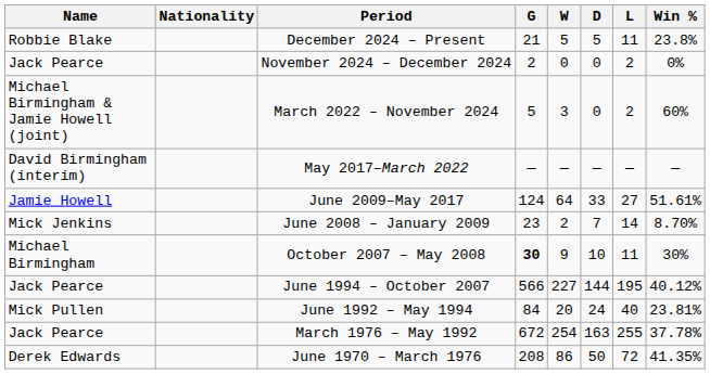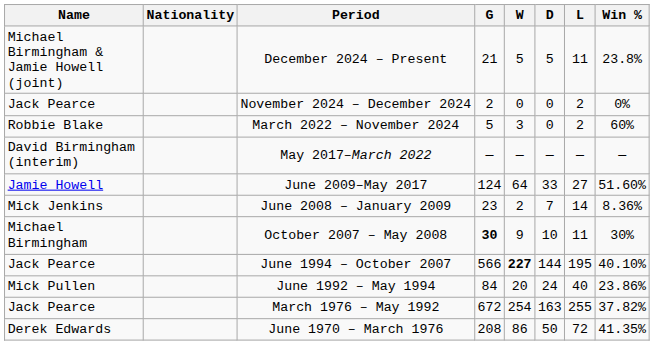 <table class="wikitable" style="text-align: center;">
 <tr>
 <th style="width:10em">Name</th>
 <th>Nationality</th>
 <th>Period</th>
 <th>G</th>
 <th>W</th>
 <th>D</th>
 <th>L</th>
 <th>Win %</th>
 </tr>
 <tr>
-<td align="left">Robbie Blake</td>
+<td align="left">Michael Birmingham & Jamie Howell (joint)</td>
 <td></td>
 <td>December 2024 – Present</td>
 <td>21</td>
 <td>5</td>
 <td>5</td>
 <td>11</td>
 <td>23.8%</td>
 </tr>
 <tr>
 <td align="left">Jack Pearce</td>
 <td></td>
 <td>November 2024 – December 2024</td>
 <td>2</td>
 <td>0</td>
 <td>0</td>
 <td>2</td>
 <td>0%</td>
 </tr>
 <tr>
-<td align="left">Michael Birmingham & Jamie Howell (joint)</td>
+<td align="left">Robbie Blake</td>
 <td></td>
 <td>March 2022 – November 2024</td>
 <td>5</td>
 <td>3</td>
 <td>0</td>
 <td>2</td>
 <td>60%</td>
 </tr>
 <tr>
 <td align="left">David Birmingham (interim)</td>
 <td></td>
 <td>May 2017–<em>March 2022</em></td>
 <td>—</td>
 <td>—</td>
 <td>—</td>
 <td>—</td>
 <td>—</td>
 </tr>
 <tr>
 <td align="left"><a href='#'>Jamie Howell</a></td>
 <td></td>
 <td>June 2009–May 2017</td>
 <td>124</td>
 <td>64</td>
 <td>33</td>
 <td>27</td>
-<td>51.61%</td>
+<td>51.60%</td>
 </tr>
 <tr>
 <td align="left">Mick Jenkins</td>
 <td></td>
 <td>June 2008 – January 2009</td>
 <td>23</td>
 <td>2</td>
 <td>7</td>
 <td>14</td>
-<td>8.70%</td>
+<td>8.36%</td>
 </tr>
 <tr>
 <td align="left">Michael Birmingham</td>
 <td></td>
 <td>October 2007 – May 2008</td>
 <td><strong>30</strong></td>
 <td>9</td>
 <td>10</td>
 <td>11</td>
 <td>30%</td>
 </tr>
 <tr>
 <td align="left">Jack Pearce</td>
 <td></td>
 <td>June 1994 – October 2007</td>
 <td>566</td>
-<td>227</td>
+<td><strong>227</strong></td>
 <td>144</td>
 <td>195</td>
-<td>40.12%</td>
+<td>40.10%</td>
 </tr>
 <tr>
 <td align="left">Mick Pullen</td>
 <td></td>
 <td>June 1992 – May 1994</td>
 <td>84</td>
 <td>20</td>
 <td>24</td>
 <td>40</td>
-<td>23.81%</td>
+<td>23.86%</td>
 </tr>
 <tr>
 <td align="left">Jack Pearce</td>
 <td></td>
 <td>March 1976 – May 1992</td>
 <td>672</td>
 <td>254</td>
 <td>163</td>
 <td>255</td>
-<td>37.78%</td>
+<td>37.82%</td>
 </tr>
 <tr>
 <td align="left">Derek Edwards</td>
 <td></td>
 <td>June 1970 – March 1976</td>
 <td>208</td>
 <td>86</td>
 <td>50</td>
 <td>72</td>
 <td>41.35%</td>
 </tr>
 </table>
